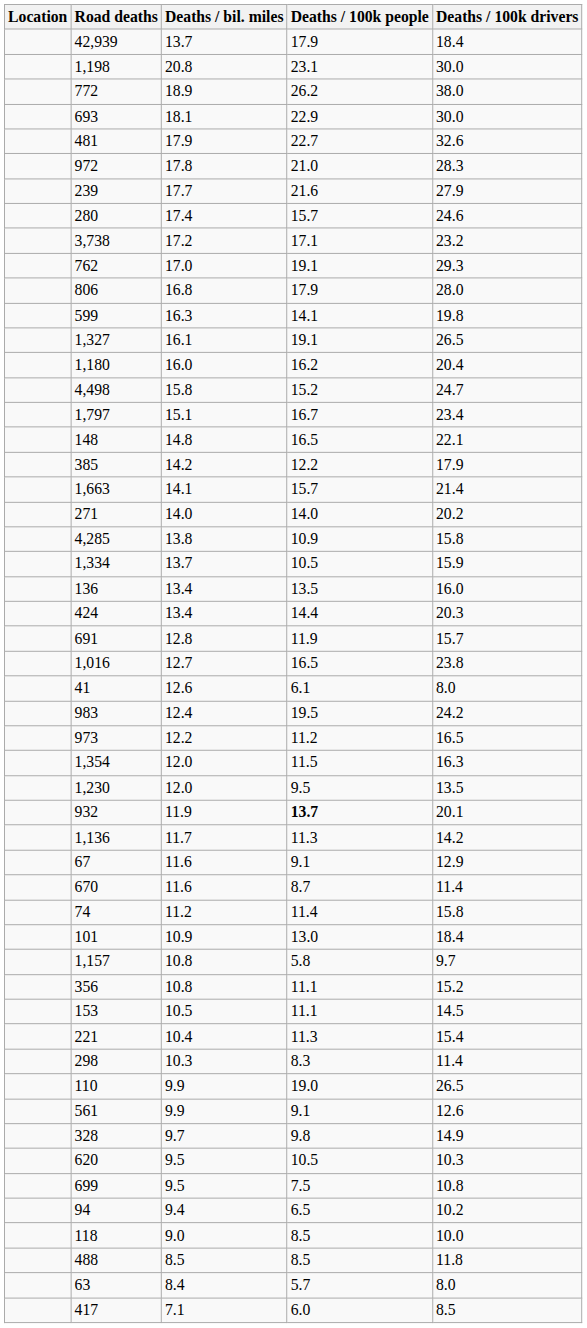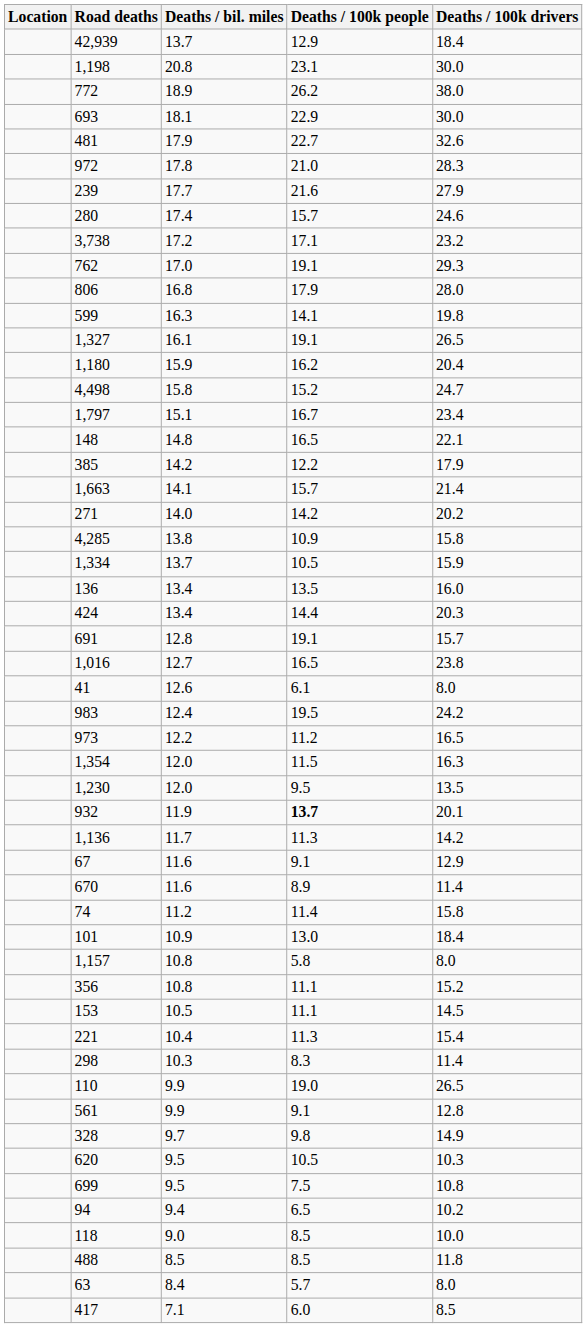 <table class="wikitable sortable sticky-header static-row-numbers col1left" >
 <tr>
 <th>Location</th>
 <th>Road  deaths</th>
 <th>Deaths  / bil.  miles</th>
 <th>Deaths  / 100k  people</th>
 <th>Deaths  / 100k  drivers</th>
 </tr>
 <tr class=static-row-numbers-norank>
 <td></td>
 <td>42,939</td>
 <td>13.7</td>
-<td>17.9</td>
+<td>12.9</td>
 <td>18.4</td>
 </tr>
 <tr>
 <td></td>
 <td>1,198</td>
 <td>20.8</td>
 <td>23.1</td>
 <td>30.0</td>
 </tr>
 <tr>
 <td></td>
 <td>772</td>
 <td>18.9</td>
 <td>26.2</td>
 <td>38.0</td>
 </tr>
 <tr>
 <td></td>
 <td>693</td>
 <td>18.1</td>
 <td>22.9</td>
 <td>30.0</td>
 </tr>
 <tr>
 <td></td>
 <td>481</td>
 <td>17.9</td>
 <td>22.7</td>
 <td>32.6</td>
 </tr>
 <tr>
 <td></td>
 <td>972</td>
 <td>17.8</td>
 <td>21.0</td>
 <td>28.3</td>
 </tr>
 <tr>
 <td></td>
 <td>239</td>
 <td>17.7</td>
 <td>21.6</td>
 <td>27.9</td>
 </tr>
 <tr>
 <td></td>
 <td>280</td>
 <td>17.4</td>
 <td>15.7</td>
 <td>24.6</td>
 </tr>
 <tr>
 <td></td>
 <td>3,738</td>
 <td>17.2</td>
 <td>17.1</td>
 <td>23.2</td>
 </tr>
 <tr>
 <td></td>
 <td>762</td>
 <td>17.0</td>
 <td>19.1</td>
 <td>29.3</td>
 </tr>
 <tr>
 <td></td>
 <td>806</td>
 <td>16.8</td>
 <td>17.9</td>
 <td>28.0</td>
 </tr>
 <tr>
 <td></td>
 <td>599</td>
 <td>16.3</td>
 <td>14.1</td>
 <td>19.8</td>
 </tr>
 <tr>
 <td></td>
 <td>1,327</td>
 <td>16.1</td>
 <td>19.1</td>
 <td>26.5</td>
 </tr>
 <tr>
 <td></td>
 <td>1,180</td>
-<td>16.0</td>
+<td>15.9</td>
 <td>16.2</td>
 <td>20.4</td>
 </tr>
 <tr>
 <td></td>
 <td>4,498</td>
 <td>15.8</td>
 <td>15.2</td>
 <td>24.7</td>
 </tr>
 <tr>
 <td></td>
 <td>1,797</td>
 <td>15.1</td>
 <td>16.7</td>
 <td>23.4</td>
 </tr>
 <tr>
 <td></td>
 <td>148</td>
 <td>14.8</td>
 <td>16.5</td>
 <td>22.1</td>
 </tr>
 <tr>
 <td></td>
 <td>385</td>
 <td>14.2</td>
 <td>12.2</td>
 <td>17.9</td>
 </tr>
 <tr>
 <td></td>
 <td>1,663</td>
 <td>14.1</td>
 <td>15.7</td>
 <td>21.4</td>
 </tr>
 <tr>
 <td></td>
 <td>271</td>
 <td>14.0</td>
-<td>14.0</td>
+<td>14.2</td>
 <td>20.2</td>
 </tr>
 <tr>
 <td></td>
 <td>4,285</td>
 <td>13.8</td>
 <td>10.9</td>
 <td>15.8</td>
 </tr>
 <tr>
 <td></td>
 <td>1,334</td>
 <td>13.7</td>
 <td>10.5</td>
 <td>15.9</td>
 </tr>
 <tr>
 <td></td>
 <td>136</td>
 <td>13.4</td>
 <td>13.5</td>
 <td>16.0</td>
 </tr>
 <tr>
 <td></td>
 <td>424</td>
 <td>13.4</td>
 <td>14.4</td>
 <td>20.3</td>
 </tr>
 <tr>
 <td></td>
 <td>691</td>
 <td>12.8</td>
-<td>11.9</td>
+<td>19.1</td>
 <td>15.7</td>
 </tr>
 <tr>
 <td></td>
 <td>1,016</td>
 <td>12.7</td>
 <td>16.5</td>
 <td>23.8</td>
 </tr>
 <tr class=static-row-numbers-norank>
 <td></td>
 <td>41</td>
 <td>12.6</td>
 <td>6.1</td>
 <td>8.0</td>
 </tr>
 <tr>
 <td></td>
 <td>983</td>
 <td>12.4</td>
 <td>19.5</td>
 <td>24.2</td>
 </tr>
 <tr>
 <td></td>
 <td>973</td>
 <td>12.2</td>
 <td>11.2</td>
 <td>16.5</td>
 </tr>
 <tr>
 <td></td>
 <td>1,354</td>
 <td>12.0</td>
 <td>11.5</td>
 <td>16.3</td>
 </tr>
 <tr>
 <td></td>
 <td>1,230</td>
 <td>12.0</td>
 <td>9.5</td>
 <td>13.5</td>
 </tr>
 <tr>
 <td></td>
 <td>932</td>
 <td>11.9</td>
 <td><strong>13.7</strong></td>
 <td>20.1</td>
 </tr>
 <tr>
 <td></td>
 <td>1,136</td>
 <td>11.7</td>
 <td>11.3</td>
 <td>14.2</td>
 </tr>
 <tr>
 <td></td>
 <td>67</td>
 <td>11.6</td>
 <td>9.1</td>
 <td>12.9</td>
 </tr>
 <tr>
 <td></td>
 <td>670</td>
 <td>11.6</td>
-<td>8.7</td>
+<td>8.9</td>
 <td>11.4</td>
 </tr>
 <tr>
 <td></td>
 <td>74</td>
 <td>11.2</td>
 <td>11.4</td>
 <td>15.8</td>
 </tr>
 <tr>
 <td></td>
 <td>101</td>
 <td>10.9</td>
 <td>13.0</td>
 <td>18.4</td>
 </tr>
 <tr>
 <td></td>
 <td>1,157</td>
 <td>10.8</td>
 <td>5.8</td>
-<td>9.7</td>
+<td>8.0</td>
 </tr>
 <tr>
 <td></td>
 <td>356</td>
 <td>10.8</td>
 <td>11.1</td>
 <td>15.2</td>
 </tr>
 <tr>
 <td></td>
 <td>153</td>
 <td>10.5</td>
 <td>11.1</td>
 <td>14.5</td>
 </tr>
 <tr>
 <td></td>
 <td>221</td>
 <td>10.4</td>
 <td>11.3</td>
 <td>15.4</td>
 </tr>
 <tr>
 <td></td>
 <td>298</td>
 <td>10.3</td>
 <td>8.3</td>
 <td>11.4</td>
 </tr>
 <tr>
 <td></td>
 <td>110</td>
 <td>9.9</td>
 <td>19.0</td>
 <td>26.5</td>
 </tr>
 <tr>
 <td></td>
 <td>561</td>
 <td>9.9</td>
 <td>9.1</td>
-<td>12.6</td>
+<td>12.8</td>
 </tr>
 <tr>
 <td></td>
 <td>328</td>
 <td>9.7</td>
 <td>9.8</td>
 <td>14.9</td>
 </tr>
 <tr>
 <td></td>
 <td>620</td>
 <td>9.5</td>
 <td>10.5</td>
 <td>10.3</td>
 </tr>
 <tr>
 <td></td>
 <td>699</td>
 <td>9.5</td>
 <td>7.5</td>
 <td>10.8</td>
 </tr>
 <tr>
 <td></td>
 <td>94</td>
 <td>9.4</td>
 <td>6.5</td>
 <td>10.2</td>
 </tr>
 <tr>
 <td></td>
 <td>118</td>
 <td>9.0</td>
 <td>8.5</td>
 <td>10.0</td>
 </tr>
 <tr>
 <td></td>
 <td>488</td>
 <td>8.5</td>
 <td>8.5</td>
 <td>11.8</td>
 </tr>
 <tr>
 <td></td>
 <td>63</td>
 <td>8.4</td>
 <td>5.7</td>
 <td>8.0</td>
 </tr>
 <tr>
 <td></td>
 <td>417</td>
 <td>7.1</td>
 <td>6.0</td>
 <td>8.5</td>
 </tr>
 </table>
